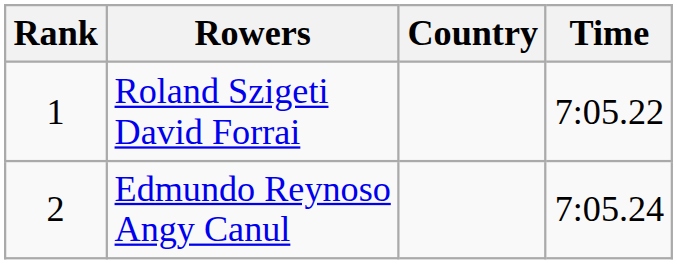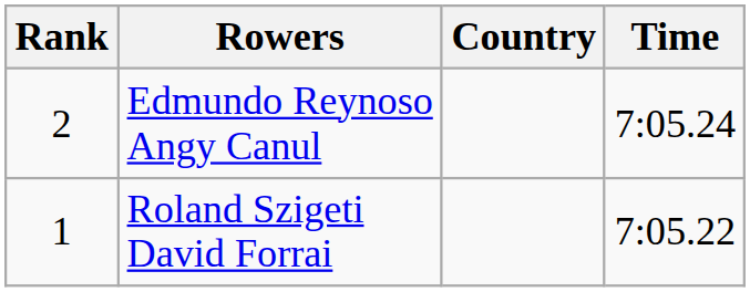 <table class="wikitable" style="text-align:center">
 <tr>
 <th>Rank</th>
 <th>Rowers</th>
 <th>Country</th>
 <th>Time</th>
 </tr>
 <tr>
+<td>2</td>
+<td align="left"><a href='#'>Edmundo Reynoso</a><br><a href='#'>Angy Canul</a></td>
+<td align="left"></td>
+<td>7:05.24</td>
+</tr>
+<tr>
 <td>1</td>
 <td align="left"><a href='#'>Roland Szigeti</a><br><a href='#'>David Forrai</a></td>
 <td align="left"></td>
 <td>7:05.22</td>
 </tr>
-<tr>
-<td>2</td>
-<td align="left"><a href='#'>Edmundo Reynoso</a><br><a href='#'>Angy Canul</a></td>
-<td align="left"></td>
-<td>7:05.24</td>
-</tr>
 </table>
